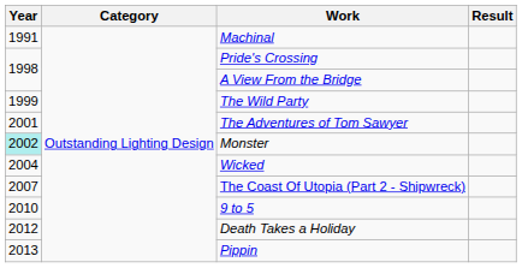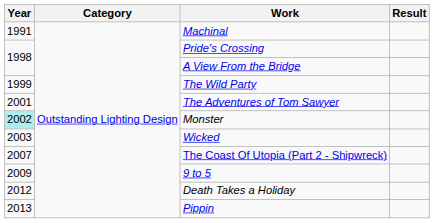 <table class="wikitable sortable">
 <tr>
 <th>Year</th>
 <th>Category</th>
 <th>Work</th>
 <th>Result</th>
 </tr>
 <tr>
 <td>1991</td>
 <td rowspan="11"><a href='#'>Outstanding Lighting Design</a></td>
 <td><em><a href='#'>Machinal</a></em></td>
 <td></td>
 </tr>
 <tr>
 <td rowspan="2">1998</td>
 <td><em><a href='#'>Pride's Crossing</a></em></td>
 <td></td>
 </tr>
 <tr>
 <td><em><a href='#'>A View From the Bridge</a></em></td>
 <td></td>
 </tr>
 <tr>
 <td>1999</td>
 <td><em><a href='#'>The Wild Party</a></em></td>
 <td></td>
 </tr>
 <tr>
 <td>2001</td>
 <td><em><a href='#'>The Adventures of Tom Sawyer</a></em></td>
 <td></td>
 </tr>
 <tr>
 <td style="background: paleturquoise;">2002</td>
 <td><em>Monster</em></td>
 <td></td>
 </tr>
 <tr>
-<td>2004</td>
+<td>2003</td>
 <td><em><a href='#'>Wicked</a></em></td>
 <td></td>
 </tr>
 <tr>
 <td>2007</td>
 <td><a href='#'>The Coast Of Utopia (Part 2 - Shipwreck)</a></td>
 <td></td>
 </tr>
 <tr>
-<td>2010</td>
+<td>2009</td>
 <td><em><a href='#'>9 to 5</a></em></td>
 <td></td>
 </tr>
 <tr>
 <td>2012</td>
 <td><em>Death Takes a Holiday</em></td>
 <td></td>
 </tr>
 <tr>
 <td>2013</td>
 <td><em><a href='#'>Pippin</a></em></td>
 <td></td>
 </tr>
 </table>
